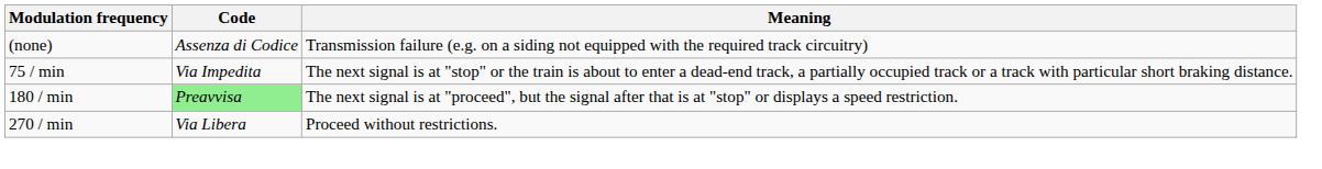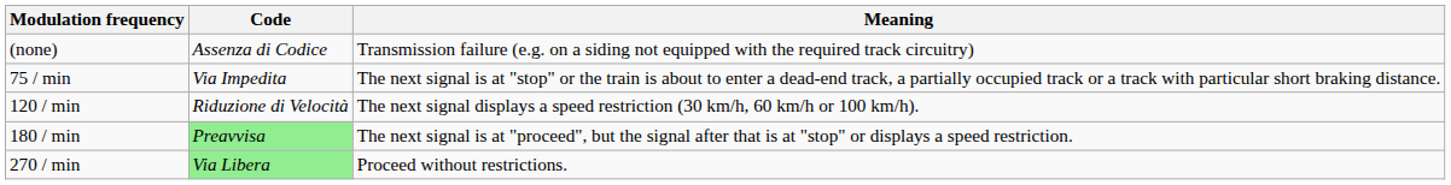 <table class="wikitable">
 <tr>
 <th>Modulation frequency</th>
 <th>Code</th>
 <th>Meaning</th>
 </tr>
 <tr>
 <td>(none)</td>
 <td><em>Assenza di Codice</em></td>
 <td>Transmission failure (e.g. on a siding not equipped with the required track circuitry)</td>
 </tr>
 <tr>
 <td>75 / min</td>
 <td><em>Via Impedita</em></td>
 <td>The next signal is at "stop" or the train is about to enter a dead-end track, a partially occupied track or a track with particular short braking distance.</td>
 </tr>
 <tr>
+<td>120 / min</td>
+<td><em>Riduzione di Velocità</em></td>
+<td>The next signal displays a speed restriction (30 km/h, 60 km/h or 100 km/h).</td>
+</tr>
+<tr>
 <td>180 / min</td>
 <td style="background: lightgreen;"><em>Preavvisa</em></td>
 <td>The next signal is at "proceed", but the signal after that is at "stop" or displays a speed restriction.</td>
 </tr>
 <tr>
 <td>270 / min</td>
-<td><em>Via Libera</em></td>
+<td style="background: lightgreen;"><em>Via Libera</em></td>
 <td>Proceed without restrictions.</td>
 </tr>
 </table>
